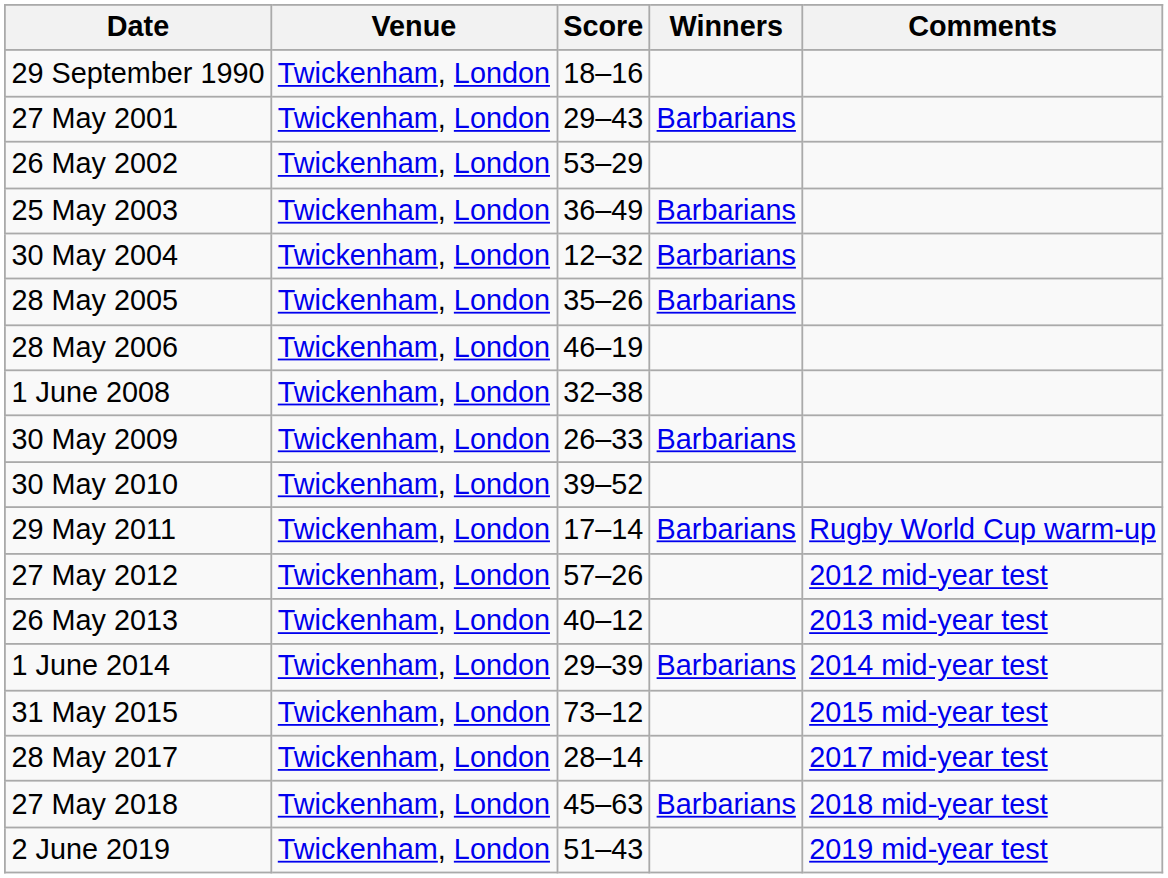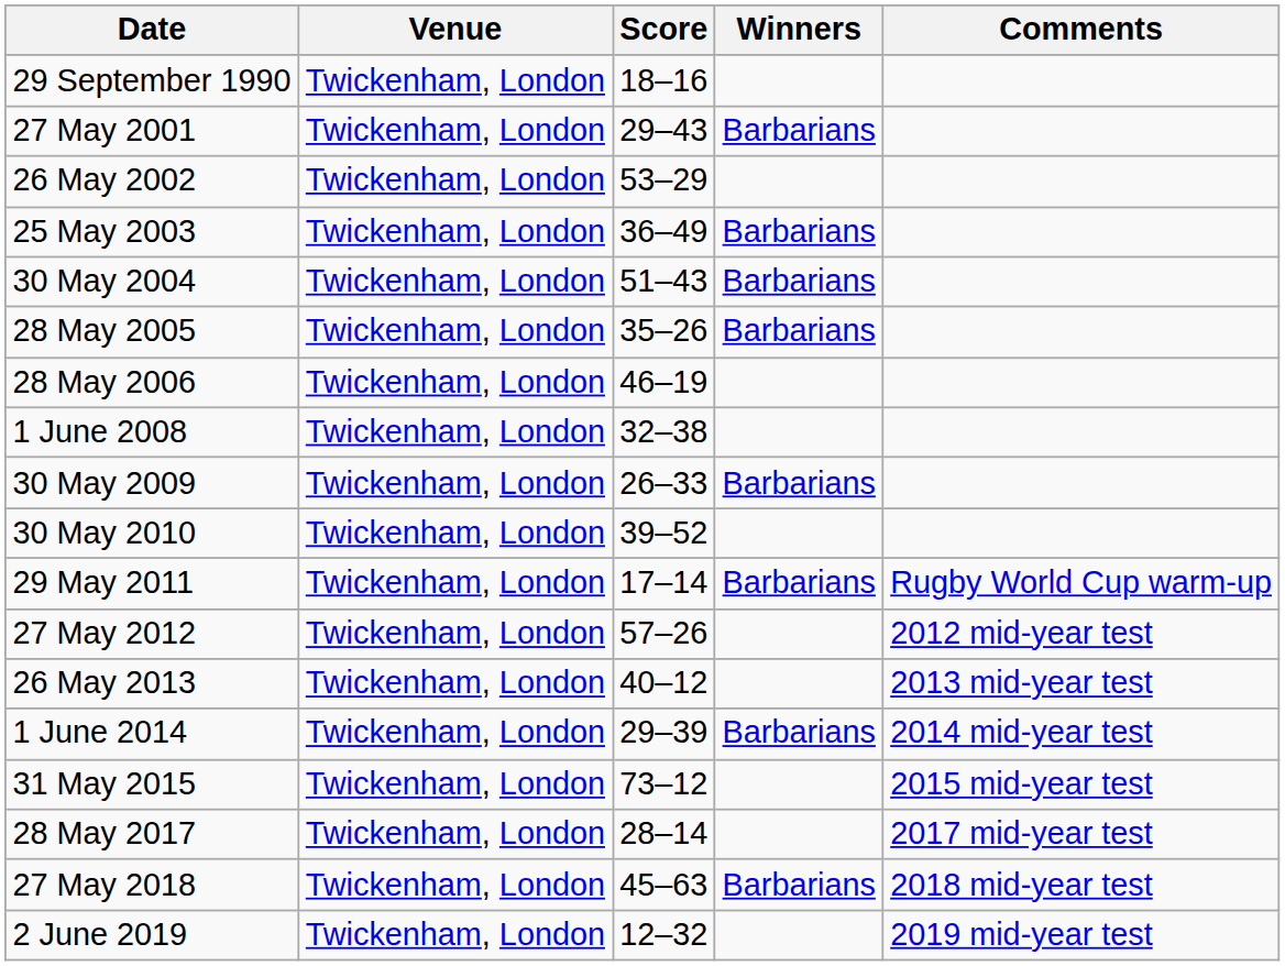 <table class="wikitable sortable">
 <tr>
 <th>Date</th>
 <th>Venue</th>
 <th>Score</th>
 <th>Winners</th>
 <th>Comments</th>
 </tr>
 <tr>
 <td>29 September 1990</td>
 <td><a href='#'>Twickenham</a>, <a href='#'>London</a></td>
 <td align="center">18–16</td>
 <td></td>
 <td></td>
 </tr>
 <tr>
 <td>27 May 2001</td>
 <td><a href='#'>Twickenham</a>, <a href='#'>London</a></td>
 <td align="center">29–43</td>
 <td><a href='#'>Barbarians</a></td>
 <td></td>
 </tr>
 <tr>
 <td>26 May 2002</td>
 <td><a href='#'>Twickenham</a>, <a href='#'>London</a></td>
 <td align="center">53–29</td>
 <td></td>
 <td></td>
 </tr>
 <tr>
 <td>25 May 2003</td>
 <td><a href='#'>Twickenham</a>, <a href='#'>London</a></td>
 <td align="center">36–49</td>
 <td><a href='#'>Barbarians</a></td>
 <td></td>
 </tr>
 <tr>
 <td>30 May 2004</td>
 <td><a href='#'>Twickenham</a>, <a href='#'>London</a></td>
-<td align="center">12–32</td>
+<td align="center">51–43</td>
 <td><a href='#'>Barbarians</a></td>
 <td></td>
 </tr>
 <tr>
 <td>28 May 2005</td>
 <td><a href='#'>Twickenham</a>, <a href='#'>London</a></td>
 <td align="center">35–26</td>
 <td><a href='#'>Barbarians</a></td>
 <td></td>
 </tr>
 <tr>
 <td>28 May 2006</td>
 <td><a href='#'>Twickenham</a>, <a href='#'>London</a></td>
 <td align="center">46–19</td>
 <td></td>
 <td></td>
 </tr>
 <tr>
 <td>1 June 2008</td>
 <td><a href='#'>Twickenham</a>, <a href='#'>London</a></td>
 <td align="center">32–38</td>
 <td></td>
 <td></td>
 </tr>
 <tr>
 <td>30 May 2009</td>
 <td><a href='#'>Twickenham</a>, <a href='#'>London</a></td>
 <td align="center">26–33</td>
 <td><a href='#'>Barbarians</a></td>
 <td></td>
 </tr>
 <tr>
 <td>30 May 2010</td>
 <td><a href='#'>Twickenham</a>, <a href='#'>London</a></td>
 <td align="center">39–52</td>
 <td></td>
 <td></td>
 </tr>
 <tr>
 <td>29 May 2011</td>
 <td><a href='#'>Twickenham</a>, <a href='#'>London</a></td>
 <td align="center">17–14</td>
 <td><a href='#'>Barbarians</a></td>
 <td><a href='#'>Rugby World Cup warm-up</a></td>
 </tr>
 <tr>
 <td>27 May 2012</td>
 <td><a href='#'>Twickenham</a>, <a href='#'>London</a></td>
 <td align="center">57–26</td>
 <td></td>
 <td><a href='#'>2012 mid-year test</a></td>
 </tr>
 <tr>
 <td>26 May 2013</td>
 <td><a href='#'>Twickenham</a>, <a href='#'>London</a></td>
 <td align="center">40–12</td>
 <td></td>
 <td><a href='#'>2013 mid-year test</a></td>
 </tr>
 <tr>
 <td>1 June 2014</td>
 <td><a href='#'>Twickenham</a>, <a href='#'>London</a></td>
 <td align="center">29–39</td>
 <td><a href='#'>Barbarians</a></td>
 <td><a href='#'>2014 mid-year test</a></td>
 </tr>
 <tr>
 <td>31 May 2015</td>
 <td><a href='#'>Twickenham</a>, <a href='#'>London</a></td>
 <td align="center">73–12</td>
 <td></td>
 <td><a href='#'>2015 mid-year test</a></td>
 </tr>
 <tr>
 <td>28 May 2017</td>
 <td><a href='#'>Twickenham</a>, <a href='#'>London</a></td>
 <td align="center">28–14</td>
 <td></td>
 <td><a href='#'>2017 mid-year test</a></td>
 </tr>
 <tr>
 <td>27 May 2018</td>
 <td><a href='#'>Twickenham</a>, <a href='#'>London</a></td>
 <td align="center">45–63</td>
 <td><a href='#'>Barbarians</a></td>
 <td><a href='#'>2018 mid-year test</a></td>
 </tr>
 <tr>
 <td>2 June 2019</td>
 <td><a href='#'>Twickenham</a>, <a href='#'>London</a></td>
-<td align="center">51–43</td>
+<td align="center">12–32</td>
 <td></td>
 <td><a href='#'>2019 mid-year test</a></td>
 </tr>
 </table>
